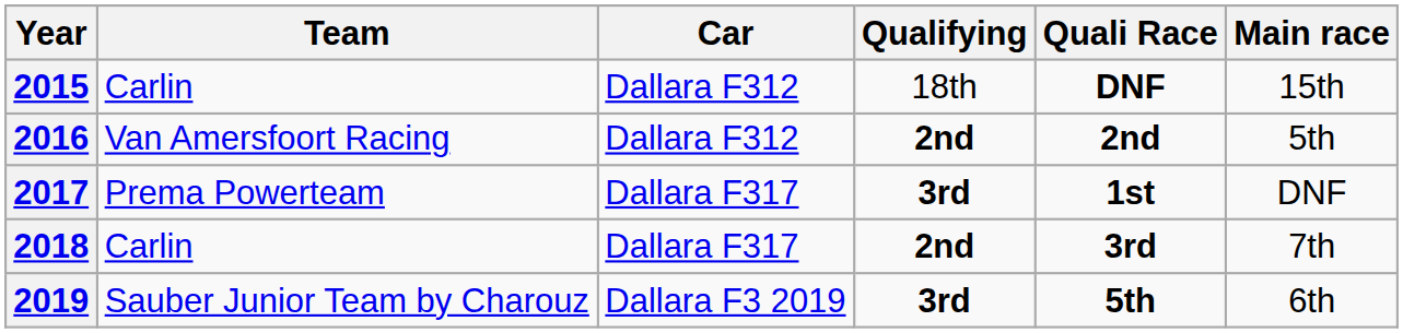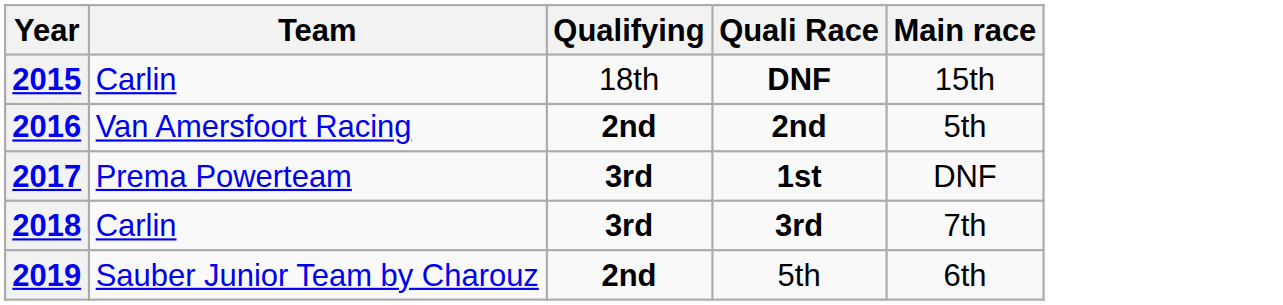 <table class="wikitable" style="text-align:center; font-size:90%">
 <tr>
 <th>Year</th>
 <th>Team</th>
-<th>Car</th>
 <th>Qualifying</th>
 <th>Quali Race</th>
 <th>Main race</th>
 </tr>
 <tr>
 <th><a href='#'>2015</a></th>
 <td align="left"> <a href='#'>Carlin</a></td>
-<td align="left"><a href='#'>Dallara F312</a></td>
 <td>18th</td>
 <td><strong>DNF</strong></td>
 <td>15th</td>
 </tr>
 <tr>
 <th><a href='#'>2016</a></th>
 <td align="left"> <a href='#'>Van Amersfoort Racing</a></td>
-<td align="left"><a href='#'>Dallara F312</a></td>
 <td><strong>2nd</strong></td>
 <td><strong>2nd</strong></td>
 <td>5th</td>
 </tr>
 <tr>
 <th><a href='#'>2017</a></th>
 <td align="left"> <a href='#'>Prema Powerteam</a></td>
-<td align="left"><a href='#'>Dallara F317</a></td>
 <td><strong>3rd</strong></td>
 <td><strong>1st</strong></td>
 <td>DNF</td>
 </tr>
 <tr>
 <th><a href='#'>2018</a></th>
 <td align="left"> <a href='#'>Carlin</a></td>
-<td align="left"><a href='#'>Dallara F317</a></td>
-<td><strong>2nd</strong></td>
+<td><strong>3rd</strong></td>
 <td><strong>3rd</strong></td>
 <td>7th</td>
 </tr>
 <tr>
 <th><a href='#'>2019</a></th>
 <td align="left"> <a href='#'>Sauber Junior Team by Charouz</a></td>
-<td align="left"><a href='#'>Dallara F3 2019</a></td>
-<td><strong>3rd</strong></td>
-<td><strong>5th</strong></td>
+<td><strong>2nd</strong></td>
+<td>5th</td>
 <td>6th</td>
 </tr>
 </table>
